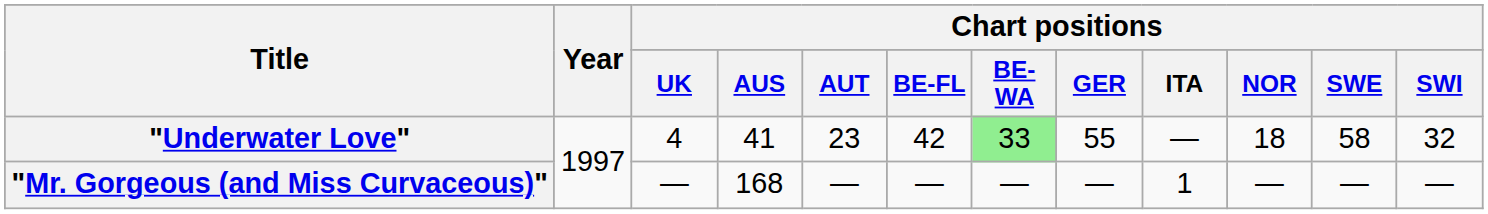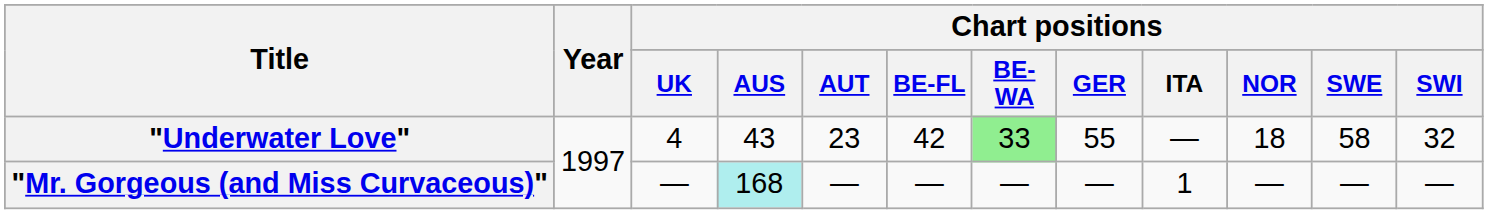 <table class="wikitable plainrowheaders" style="text-align:center;">
 <tr>
 <th rowspan="2">Title</th>
 <th rowspan="2">Year</th>
 <th colspan="10">Chart positions</th>
 </tr>
 <tr>
 <th scope="col" style="width:3em;font-size:85%;"><a href='#'>UK</a><br></th>
 <th scope="col" style="width:3em;font-size:85%;"><a href='#'>AUS</a><br></th>
 <th scope="col" style="width:3em;font-size:85%;"><a href='#'>AUT</a></th>
 <th scope="col" style="width:3em;font-size:85%;"><a href='#'>BE-FL</a></th>
 <th scope="col" style="width:3em;font-size:85%;"><a href='#'>BE-WA</a></th>
 <th scope="col" style="width:3em;font-size:85%;"><a href='#'>GER</a><br></th>
 <th scope="col" style="width:3em;font-size:85%;">ITA</th>
 <th scope="col" style="width:3em;font-size:85%;"><a href='#'>NOR</a></th>
 <th scope="col" style="width:3em;font-size:85%;"><a href='#'>SWE</a></th>
 <th scope="col" style="width:3em;font-size:85%;"><a href='#'>SWI</a><br></th>
 </tr>
 <tr>
 <th scope="row">"<a href='#'>Underwater Love</a>"</th>
 <td rowspan="2">1997</td>
 <td>4</td>
-<td>41</td>
+<td>43</td>
 <td>23</td>
 <td>42</td>
 <td style="background: lightgreen;">33</td>
 <td>55</td>
 <td>—</td>
 <td>18</td>
 <td>58</td>
 <td>32</td>
 </tr>
 <tr>
 <th scope="row">"<a href='#'>Mr. Gorgeous (and Miss Curvaceous)</a>"</th>
 <td>—</td>
-<td>168</td>
+<td style="background: paleturquoise;">168</td>
 <td>—</td>
 <td>—</td>
 <td>—</td>
 <td>—</td>
 <td>1</td>
 <td>—</td>
 <td>—</td>
 <td>—</td>
 </tr>
 </table>
